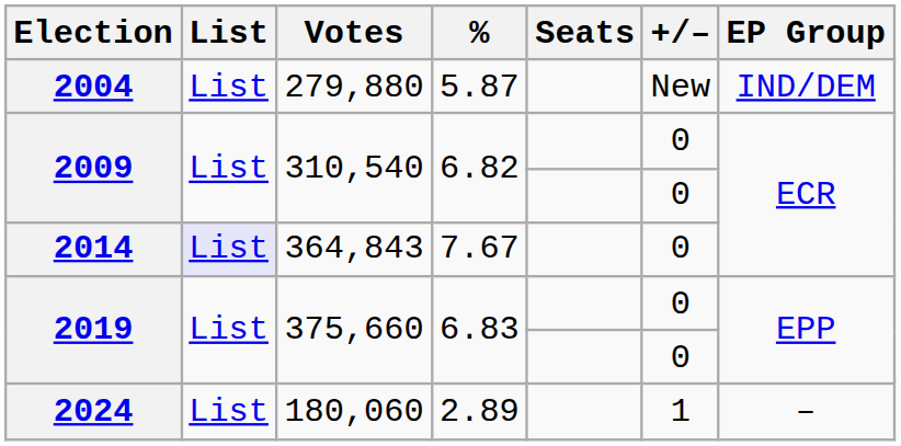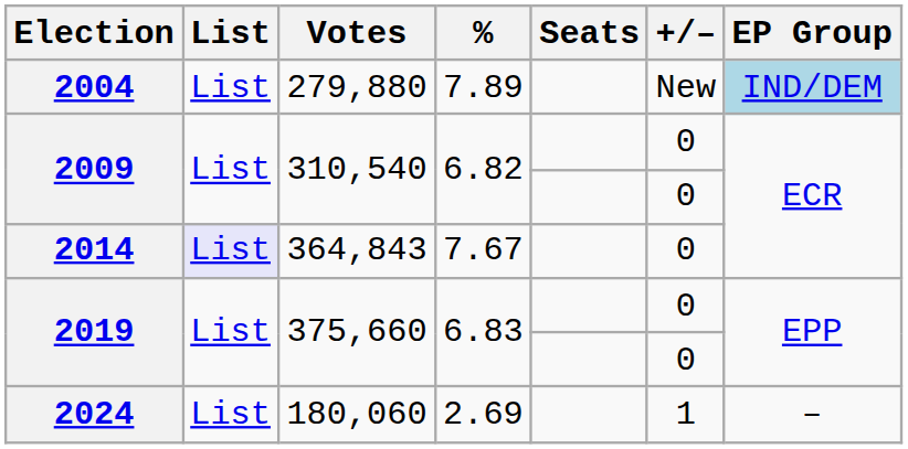 <table class="wikitable" style="text-align: center;">
 <tr>
 <th>Election</th>
 <th>List</th>
 <th>Votes</th>
 <th>%</th>
 <th>Seats</th>
 <th>+/–</th>
 <th>EP Group</th>
 </tr>
 <tr>
 <th><a href='#'>2004</a></th>
 <td><a href='#'>List</a></td>
 <td>279,880</td>
-<td>5.87</td>
+<td>7.89</td>
 <td style="text-align: right;"></td>
 <td>New</td>
-<td><a href='#'>IND/DEM</a></td>
+<td style="background: lightblue;"><a href='#'>IND/DEM</a></td>
 </tr>
 <tr>
 <th rowspan="2"><a href='#'>2009</a></th>
 <td rowspan="2"><a href='#'>List</a></td>
 <td rowspan="2">310,540</td>
 <td rowspan="2">6.82</td>
 <td style="text-align: right;"></td>
 <td> 0</td>
 <td rowspan="3"><a href='#'>ECR</a></td>
 </tr>
 <tr>
 <td style="text-align: right;"></td>
 <td> 0</td>
 </tr>
 <tr>
 <th><a href='#'>2014</a></th>
 <td style="background: lavender;"><a href='#'>List</a></td>
 <td>364,843</td>
 <td>7.67</td>
 <td style="text-align: right;"></td>
 <td> 0</td>
 </tr>
 <tr>
 <th rowspan="2"><a href='#'>2019</a></th>
 <td rowspan="2"><a href='#'>List</a></td>
 <td rowspan="2">375,660</td>
 <td rowspan="2">6.83</td>
 <td style="text-align: right;"></td>
 <td> 0</td>
 <td rowspan="2"><a href='#'>EPP</a></td>
 </tr>
 <tr>
 <td style="text-align: right;"></td>
 <td> 0</td>
 </tr>
 <tr>
 <th><a href='#'>2024</a></th>
 <td><a href='#'>List</a></td>
 <td>180,060</td>
-<td>2.89</td>
+<td>2.69</td>
 <td style="text-align: right;"></td>
 <td> 1</td>
 <td>–</td>
 </tr>
 </table>
